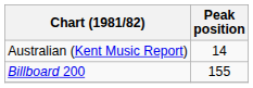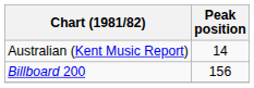 <table class="wikitable">
 <tr>
 <th>Chart (1981/82)</th>
 <th>Peak<br>position</th>
 </tr>
 <tr>
 <td>Australian (<a href='#'>Kent Music Report</a>)</td>
 <td align="center">14</td>
 </tr>
 <tr>
 <td><a href='#'><em>Billboard</em> 200</a></td>
-<td align="center">155</td>
+<td align="center">156</td>
 </tr>
 <tr>
 </tr>
 </table>
